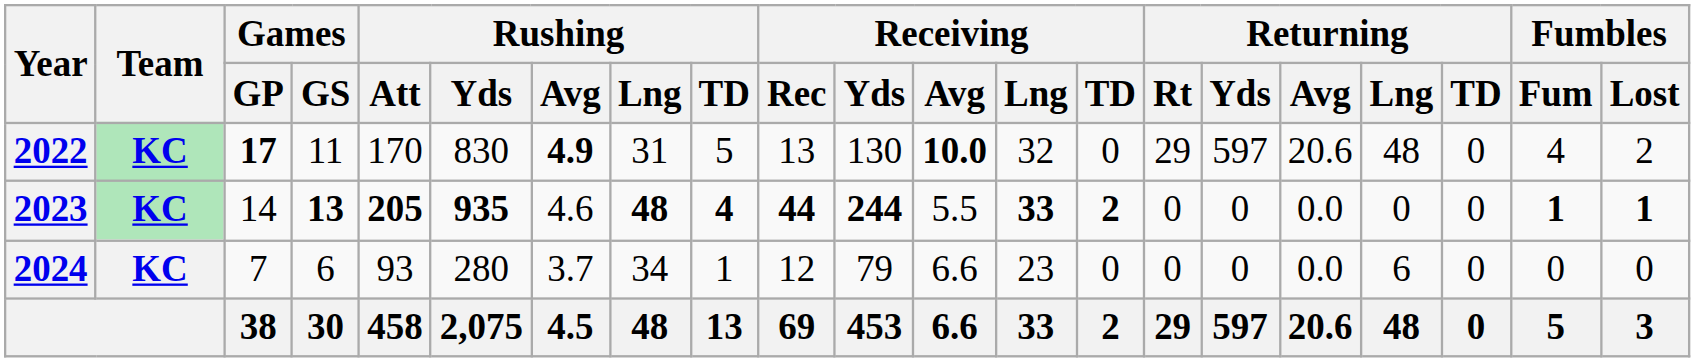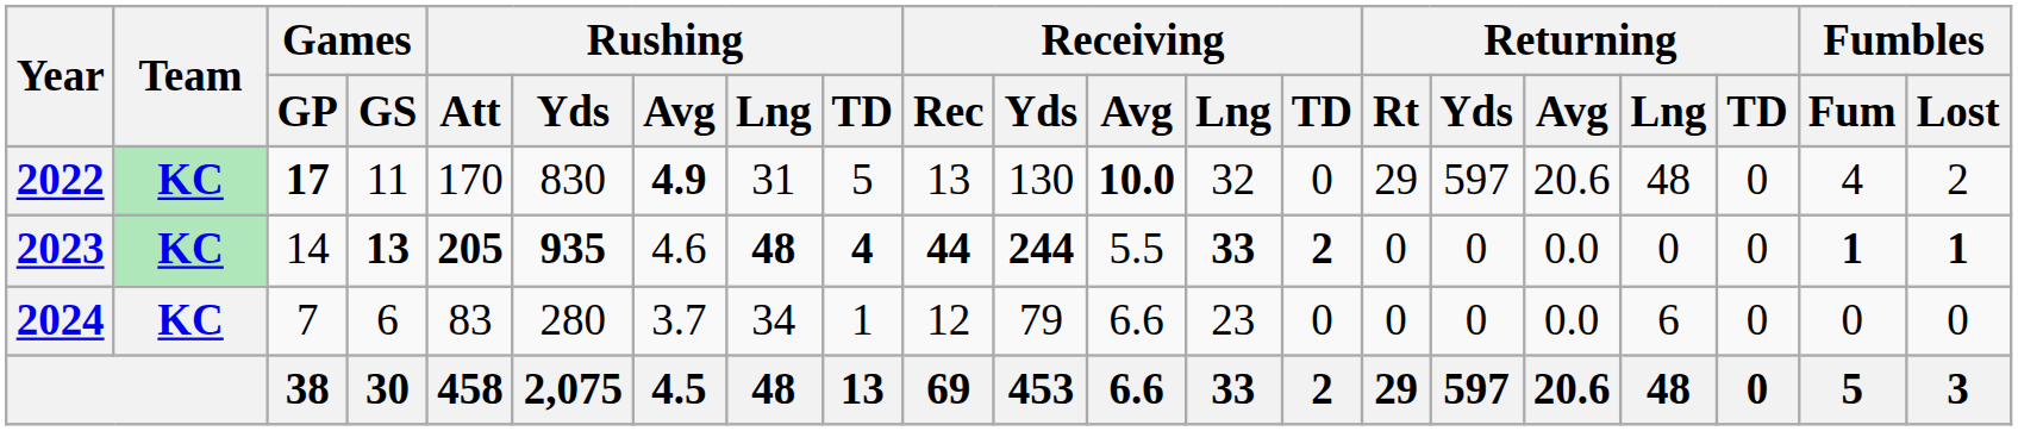 <table class="wikitable" style="text-align:center;">
 <tr>
 <th rowspan="2">Year</th>
 <th rowspan="2">Team</th>
 <th colspan="2">Games</th>
 <th colspan="5">Rushing</th>
 <th colspan="5">Receiving</th>
 <th colspan="5">Returning</th>
 <th colspan="2">Fumbles</th>
 </tr>
 <tr>
 <th>GP</th>
 <th>GS</th>
 <th>Att</th>
 <th>Yds</th>
 <th>Avg</th>
 <th>Lng</th>
 <th>TD</th>
 <th>Rec</th>
 <th>Yds</th>
 <th>Avg</th>
 <th>Lng</th>
 <th>TD</th>
 <th>Rt</th>
 <th>Yds</th>
 <th>Avg</th>
 <th>Lng</th>
 <th>TD</th>
 <th>Fum</th>
 <th>Lost</th>
 </tr>
 <tr>
 <th><a href='#'>2022</a></th>
 <th style="background:#afe6ba; width:3em;"><a href='#'>KC</a></th>
 <td><strong>17</strong></td>
 <td>11</td>
 <td>170</td>
 <td>830</td>
 <td><strong>4.9</strong></td>
 <td>31</td>
 <td>5</td>
 <td>13</td>
 <td>130</td>
 <td><strong>10.0</strong></td>
 <td>32</td>
 <td>0</td>
 <td>29</td>
 <td>597</td>
 <td>20.6</td>
 <td>48</td>
 <td>0</td>
 <td>4</td>
 <td>2</td>
 </tr>
 <tr>
 <th><a href='#'>2023</a></th>
 <th style="background:#afe6ba; width:3em;"><a href='#'>KC</a></th>
 <td>14</td>
 <td><strong>13</strong></td>
 <td><strong>205</strong></td>
 <td><strong>935</strong></td>
 <td>4.6</td>
 <td><strong>48</strong></td>
 <td><strong>4</strong></td>
 <td><strong>44</strong></td>
 <td><strong>244</strong></td>
 <td>5.5</td>
 <td><strong>33</strong></td>
 <td><strong>2</strong></td>
 <td>0</td>
 <td>0</td>
 <td>0.0</td>
 <td>0</td>
 <td>0</td>
 <td><strong>1</strong></td>
 <td><strong>1</strong></td>
 </tr>
 <tr>
 <th><a href='#'>2024</a></th>
 <th><a href='#'>KC</a></th>
 <td>7</td>
 <td>6</td>
-<td>93</td>
+<td>83</td>
 <td>280</td>
 <td>3.7</td>
 <td>34</td>
 <td>1</td>
 <td>12</td>
 <td>79</td>
 <td>6.6</td>
 <td>23</td>
 <td>0</td>
 <td>0</td>
 <td>0</td>
 <td>0.0</td>
 <td>6</td>
 <td>0</td>
 <td>0</td>
 <td>0</td>
 </tr>
 <tr>
 <th colspan="2"></th>
 <th>38</th>
 <th>30</th>
 <th>458</th>
 <th>2,075</th>
 <th>4.5</th>
 <th>48</th>
 <th>13</th>
 <th>69</th>
 <th>453</th>
 <th>6.6</th>
 <th>33</th>
 <th>2</th>
 <th>29</th>
 <th>597</th>
 <th>20.6</th>
 <th>48</th>
 <th>0</th>
 <th>5</th>
 <th>3</th>
 </tr>
 </table>
